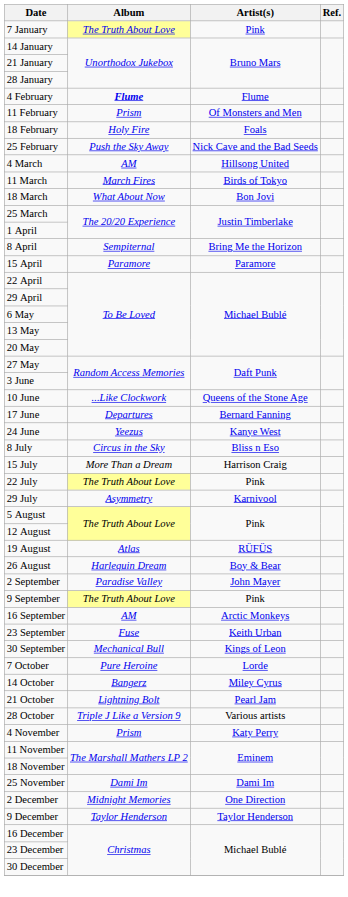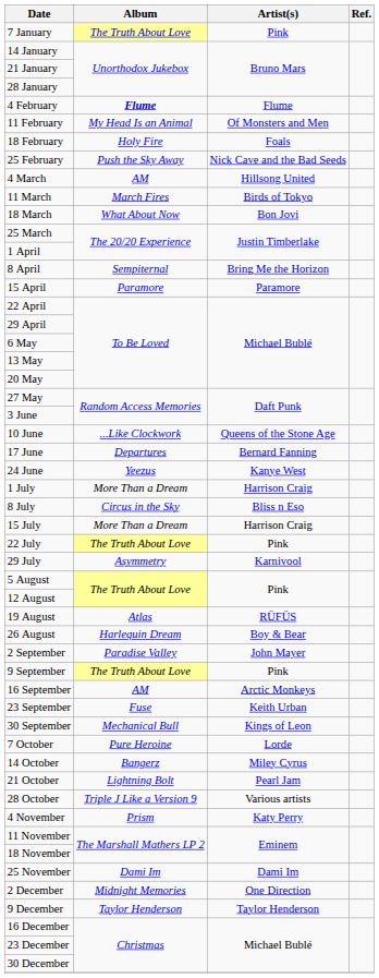 <table class="wikitable">
 <tr>
 <th style="text-align: center;">Date</th>
 <th style="text-align: center;">Album</th>
 <th style="text-align: center;">Artist(s)</th>
 <th style="text-align: center;">Ref.</th>
 </tr>
 <tr>
 <td>7 January</td>
 <td bgcolor= #FFFF99 style="text-align: center;"><em><a href='#'>The Truth About Love</a></em></td>
 <td style="text-align: center;"><a href='#'>Pink</a></td>
 <td style="text-align: center;"></td>
 </tr>
 <tr>
 <td>14 January</td>
 <td rowspan="3" style="text-align: center;"><em><a href='#'>Unorthodox Jukebox</a></em></td>
 <td rowspan="3" style="text-align: center;"><a href='#'>Bruno Mars</a></td>
 <td rowspan="3" style="text-align: center;"></td>
 </tr>
 <tr>
 <td>21 January</td>
 </tr>
 <tr>
 <td>28 January</td>
 </tr>
 <tr>
 <td>4 February</td>
 <td style="text-align: center;"><strong><em><a href='#'>Flume</a></em></strong></td>
 <td style="text-align: center;"><a href='#'>Flume</a></td>
 <td style="text-align: center;"></td>
 </tr>
 <tr>
 <td>11 February</td>
-<td style="text-align: center;"><em><a href='#'>Prism</a></em></td>
+<td style="text-align: center;"><em><a href='#'>My Head Is an Animal</a></em></td>
 <td style="text-align: center;"><a href='#'>Of Monsters and Men</a></td>
 <td style="text-align: center;"></td>
 </tr>
 <tr>
 <td>18 February</td>
 <td style="text-align: center;"><em><a href='#'>Holy Fire</a></em></td>
 <td style="text-align: center;"><a href='#'>Foals</a></td>
 <td style="text-align: center;"></td>
 </tr>
 <tr>
 <td>25 February</td>
 <td style="text-align: center;"><em><a href='#'>Push the Sky Away</a></em></td>
 <td style="text-align: center;"><a href='#'>Nick Cave and the Bad Seeds</a></td>
 <td style="text-align: center;"></td>
 </tr>
 <tr>
 <td>4 March</td>
 <td style="text-align: center;"><em><a href='#'>AM</a></em></td>
 <td style="text-align: center;"><a href='#'>Hillsong United</a></td>
 <td style="text-align: center;"></td>
 </tr>
 <tr>
 <td>11 March</td>
 <td style="text-align: center;"><em><a href='#'>March Fires</a></em></td>
 <td style="text-align: center;"><a href='#'>Birds of Tokyo</a></td>
 <td style="text-align: center;"></td>
 </tr>
 <tr>
 <td>18 March</td>
 <td style="text-align: center;"><em><a href='#'>What About Now</a></em></td>
 <td style="text-align: center;"><a href='#'>Bon Jovi</a></td>
 <td style="text-align: center;"></td>
 </tr>
 <tr>
 <td>25 March</td>
 <td rowspan="2" style="text-align: center;"><em><a href='#'>The 20/20 Experience</a></em></td>
 <td rowspan="2" style="text-align: center;"><a href='#'>Justin Timberlake</a></td>
 <td rowspan="2" style="text-align: center;"></td>
 </tr>
 <tr>
 <td>1 April</td>
 </tr>
 <tr>
 <td>8 April</td>
 <td style="text-align: center;"><em><a href='#'>Sempiternal</a></em></td>
 <td style="text-align: center;"><a href='#'>Bring Me the Horizon</a></td>
 <td style="text-align: center;"></td>
 </tr>
 <tr>
 <td>15 April</td>
 <td style="text-align: center;"><em><a href='#'>Paramore</a></em></td>
 <td style="text-align: center;"><a href='#'>Paramore</a></td>
 <td style="text-align: center;"></td>
 </tr>
 <tr>
 <td>22 April</td>
 <td rowspan="5" style="text-align: center;"><em><a href='#'>To Be Loved</a></em></td>
 <td rowspan="5" style="text-align: center;"><a href='#'>Michael Bublé</a></td>
 <td rowspan="5" style="text-align: center;"></td>
 </tr>
 <tr>
 <td>29 April</td>
 </tr>
 <tr>
 <td>6 May</td>
 </tr>
 <tr>
 <td>13 May</td>
 </tr>
 <tr>
 <td>20 May</td>
 </tr>
 <tr>
 <td>27 May</td>
 <td rowspan="2" style="text-align: center;"><em><a href='#'>Random Access Memories</a></em></td>
 <td rowspan="2" style="text-align: center;"><a href='#'>Daft Punk</a></td>
 <td rowspan="2" style="text-align: center;"></td>
 </tr>
 <tr>
 <td>3 June</td>
 </tr>
 <tr>
 <td>10 June</td>
 <td style="text-align: center;"><em><a href='#'>...Like Clockwork</a></em></td>
 <td style="text-align: center;"><a href='#'>Queens of the Stone Age</a></td>
 <td style="text-align: center;"></td>
 </tr>
 <tr>
 <td>17 June</td>
 <td style="text-align: center;"><em><a href='#'>Departures</a></em></td>
 <td style="text-align: center;"><a href='#'>Bernard Fanning</a></td>
 <td style="text-align: center;"></td>
 </tr>
 <tr>
 <td>24 June</td>
 <td style="text-align: center;"><em><a href='#'>Yeezus</a></em></td>
 <td style="text-align: center;"><a href='#'>Kanye West</a></td>
+<td style="text-align: center;"></td>
+</tr>
+<tr>
+<td>1 July</td>
+<td style="text-align: center;"><em>More Than a Dream</em></td>
+<td style="text-align: center;"><a href='#'>Harrison Craig</a></td>
 <td style="text-align: center;"></td>
 </tr>
 <tr>
 <td>8 July</td>
 <td style="text-align: center;"><em><a href='#'>Circus in the Sky</a></em></td>
 <td style="text-align: center;"><a href='#'>Bliss n Eso</a></td>
 <td style="text-align: center;"></td>
 </tr>
 <tr>
 <td>15 July</td>
 <td style="text-align: center;"><em>More Than a Dream</em></td>
 <td style="text-align: center;">Harrison Craig</td>
 <td style="text-align: center;"></td>
 </tr>
 <tr>
 <td>22 July</td>
 <td bgcolor= #FFFF99 style="text-align: center;"><em>The Truth About Love</em></td>
 <td style="text-align: center;">Pink</td>
 <td style="text-align: center;"></td>
 </tr>
 <tr>
 <td>29 July</td>
 <td style="text-align: center;"><em><a href='#'>Asymmetry</a></em></td>
 <td style="text-align: center;"><a href='#'>Karnivool</a></td>
 <td style="text-align: center;"></td>
 </tr>
 <tr>
 <td>5 August</td>
 <td bgcolor= #FFFF99 rowspan="2" style="text-align: center;"><em>The Truth About Love</em></td>
 <td rowspan="2" style="text-align: center;">Pink</td>
 <td rowspan="2" style="text-align: center;"></td>
 </tr>
 <tr>
 <td>12 August</td>
 </tr>
 <tr>
 <td>19 August</td>
 <td style="text-align: center;"><em><a href='#'>Atlas</a></em></td>
 <td style="text-align: center;"><a href='#'>RÜFÜS</a></td>
 <td style="text-align: center;"></td>
 </tr>
 <tr>
 <td>26 August</td>
 <td style="text-align: center;"><em><a href='#'>Harlequin Dream</a></em></td>
 <td style="text-align: center;"><a href='#'>Boy & Bear</a></td>
 <td style="text-align: center;"></td>
 </tr>
 <tr>
 <td>2 September</td>
 <td style="text-align: center;"><em><a href='#'>Paradise Valley</a></em></td>
 <td style="text-align: center;"><a href='#'>John Mayer</a></td>
 <td style="text-align: center;"></td>
 </tr>
 <tr>
 <td>9 September</td>
 <td bgcolor= #FFFF99 style="text-align: center;"><em>The Truth About Love</em></td>
 <td style="text-align: center;">Pink</td>
 <td style="text-align: center;"></td>
 </tr>
 <tr>
 <td>16 September</td>
 <td style="text-align: center;"><em><a href='#'>AM</a></em></td>
 <td style="text-align: center;"><a href='#'>Arctic Monkeys</a></td>
 <td style="text-align: center;"></td>
 </tr>
 <tr>
 <td>23 September</td>
 <td style="text-align: center;"><em><a href='#'>Fuse</a></em></td>
 <td style="text-align: center;"><a href='#'>Keith Urban</a></td>
 <td style="text-align: center;"></td>
 </tr>
 <tr>
 <td>30 September</td>
 <td style="text-align: center;"><em><a href='#'>Mechanical Bull</a></em></td>
 <td style="text-align: center;"><a href='#'>Kings of Leon</a></td>
 <td style="text-align: center;"></td>
 </tr>
 <tr>
 <td>7 October</td>
 <td style="text-align: center;"><em><a href='#'>Pure Heroine</a></em></td>
 <td style="text-align: center;"><a href='#'>Lorde</a></td>
 <td style="text-align: center;"></td>
 </tr>
 <tr>
 <td>14 October</td>
 <td style="text-align: center;"><em><a href='#'>Bangerz</a></em></td>
 <td style="text-align: center;"><a href='#'>Miley Cyrus</a></td>
 <td style="text-align: center;"></td>
 </tr>
 <tr>
 <td>21 October</td>
 <td style="text-align: center;"><em><a href='#'>Lightning Bolt</a></em></td>
 <td style="text-align: center;"><a href='#'>Pearl Jam</a></td>
 <td style="text-align: center;"></td>
 </tr>
 <tr>
 <td>28 October</td>
 <td style="text-align: center;"><em><a href='#'>Triple J Like a Version 9</a></em></td>
 <td style="text-align: center;">Various artists</td>
 <td style="text-align: center;"></td>
 </tr>
 <tr>
 <td>4 November</td>
 <td style="text-align: center;"><em><a href='#'>Prism</a></em></td>
 <td style="text-align: center;"><a href='#'>Katy Perry</a></td>
 <td style="text-align: center;"></td>
 </tr>
 <tr>
 <td>11 November</td>
 <td rowspan="2" style="text-align: center;"><em><a href='#'>The Marshall Mathers LP 2</a></em></td>
 <td rowspan="2" style="text-align: center;"><a href='#'>Eminem</a></td>
 <td rowspan="2" style="text-align: center;"></td>
 </tr>
 <tr>
 <td>18 November</td>
 </tr>
 <tr>
 <td>25 November</td>
 <td style="text-align: center;"><em><a href='#'>Dami Im</a></em></td>
 <td style="text-align: center;"><a href='#'>Dami Im</a></td>
 <td style="text-align: center;"></td>
 </tr>
 <tr>
 <td>2 December</td>
 <td style="text-align: center;"><em><a href='#'>Midnight Memories</a></em></td>
 <td style="text-align: center;"><a href='#'>One Direction</a></td>
 <td style="text-align: center;"></td>
 </tr>
 <tr>
 <td>9 December</td>
 <td style="text-align: center;"><em><a href='#'>Taylor Henderson</a></em></td>
 <td style="text-align: center;"><a href='#'>Taylor Henderson</a></td>
 <td style="text-align: center;"></td>
 </tr>
 <tr>
 <td>16 December</td>
 <td rowspan="3" style="text-align: center;"><em><a href='#'>Christmas</a></em></td>
 <td rowspan="3" style="text-align: center;">Michael Bublé</td>
 <td rowspan="3" style="text-align: center;"></td>
 </tr>
 <tr>
 <td>23 December</td>
 </tr>
 <tr>
 <td>30 December</td>
 </tr>
 <tr>
 </tr>
 </table>
